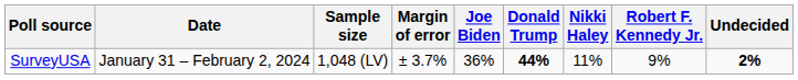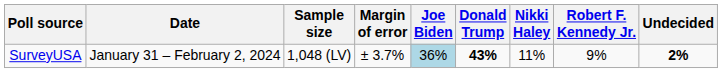 <table class="wikitable sortable mw-datatable" style="text-align:center;font-size:90%;line-height:17px">
 <tr>
 <th>Poll source</th>
 <th>Date</th>
 <th>Sample<br>size</th>
 <th>Margin<br>of error</th>
 <th class="unsortable"><a href='#'>Joe<br>Biden</a><br><small></small></th>
 <th class="unsortable"><a href='#'>Donald<br>Trump</a><br><small></small></th>
 <th class="unsortable"><a href='#'>Nikki<br>Haley</a><br><small></small></th>
 <th class="unsortable"><a href='#'>Robert F.<br>Kennedy Jr.</a><br><small></small></th>
 <th class="unsortable">Undecided</th>
 </tr>
 <tr>
 <td><a href='#'>SurveyUSA</a></td>
 <td>January 31 – February 2, 2024</td>
 <td>1,048 (LV)</td>
 <td>± 3.7%</td>
-<td>36%</td>
-<td><strong>44%</strong></td>
+<td style="background: lightblue;">36%</td>
+<td><strong>43%</strong></td>
 <td>11%</td>
 <td>9%</td>
 <td><strong>2%</strong></td>
 </tr>
 </table>
